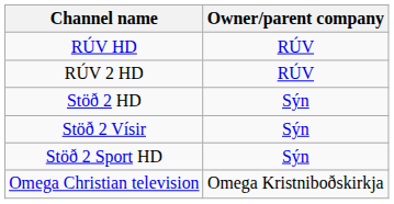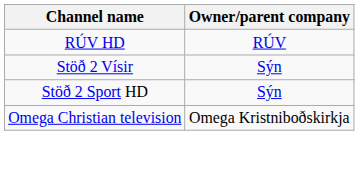 <table class="wikitable sortable" style="border-collapse:collapse; text-align:center">
 <tr>
 <th>Channel name</th>
 <th>Owner/parent company</th>
 </tr>
 <tr>
 <td><a href='#'>RÚV HD</a></td>
 <td><a href='#'>RÚV</a></td>
-</tr>
-<tr>
-<td>RÚV 2 HD</td>
-<td><a href='#'>RÚV</a></td>
-</tr>
-<tr>
-<td><a href='#'>Stöð 2</a> HD</td>
-<td><a href='#'>Sýn</a></td>
 </tr>
 <tr>
 <td><a href='#'>Stöð 2 Vísir</a></td>
 <td><a href='#'>Sýn</a></td>
 </tr>
 <tr>
 <td><a href='#'>Stöð 2 Sport</a> HD</td>
 <td><a href='#'>Sýn</a></td>
 </tr>
 <tr>
 <td><a href='#'>Omega Christian television</a></td>
 <td>Omega Kristniboðskirkja</td>
 </tr>
 </table>
